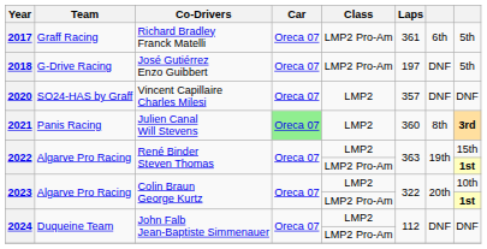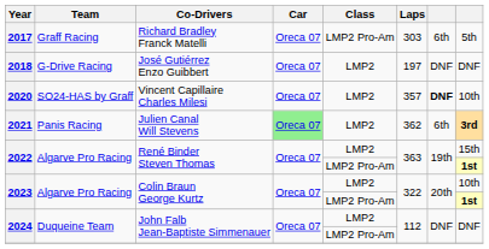 <table class="wikitable" style="text-align:center; font-size:90%">
 <tr>
 <th>Year</th>
 <th>Team</th>
 <th>Co-Drivers</th>
 <th>Car</th>
 <th>Class</th>
 <th>Laps</th>
 <th></th>
 <th></th>
 </tr>
 <tr>
 <th><a href='#'>2017</a></th>
 <td align="left"> <a href='#'>Graff Racing</a></td>
 <td align="left"> <a href='#'>Richard Bradley</a><br> Franck Matelli</td>
 <td align="left"><a href='#'>Oreca 07</a></td>
 <td>LMP2 Pro-Am</td>
-<td>361</td>
+<td>303</td>
 <td>6th</td>
 <td>5th</td>
 </tr>
 <tr>
 <th><a href='#'>2018</a></th>
 <td align="left"> <a href='#'>G-Drive Racing</a></td>
 <td align="left"> <a href='#'>José Gutiérrez</a><br> Enzo Guibbert</td>
 <td align="left"><a href='#'>Oreca 07</a></td>
-<td>LMP2 Pro-Am</td>
+<td>LMP2</td>
 <td>197</td>
 <td>DNF</td>
-<td>5th</td>
+<td>DNF</td>
 </tr>
 <tr>
 <th><a href='#'>2020</a></th>
 <td align="left"> <a href='#'>SO24-HAS by Graff</a></td>
 <td align="left"> Vincent Capillaire<br> <a href='#'>Charles Milesi</a></td>
 <td align="left"><a href='#'>Oreca 07</a></td>
 <td>LMP2</td>
 <td>357</td>
-<td>DNF</td>
-<td>DNF</td>
+<td><strong>DNF</strong></td>
+<td>10th</td>
 </tr>
 <tr>
 <th><a href='#'>2021</a></th>
 <td align="left"> <a href='#'>Panis Racing</a></td>
 <td align="left"> <a href='#'>Julien Canal</a><br> <a href='#'>Will Stevens</a></td>
 <td align="left" style="background: lightgreen;"><a href='#'>Oreca 07</a></td>
 <td>LMP2</td>
-<td>360</td>
-<td>8th</td>
+<td>362</td>
+<td>6th</td>
 <td style="background:#FFDF9F"><strong>3rd</strong></td>
 </tr>
 <tr>
 <th rowspan="2"><a href='#'>2022</a></th>
 <td align="left" rowspan="2"> <a href='#'>Algarve Pro Racing</a></td>
 <td align="left" rowspan="2"> <a href='#'>René Binder</a><br> <a href='#'>Steven Thomas</a></td>
 <td align="left" rowspan="2"><a href='#'>Oreca 07</a></td>
 <td>LMP2</td>
 <td rowspan="2">363</td>
 <td rowspan="2">19th</td>
 <td>15th</td>
 </tr>
 <tr>
 <td>LMP2 Pro-Am</td>
 <td style="background:#FFFFBF;"><strong>1st</strong></td>
 </tr>
 <tr>
 <th rowspan="2"><a href='#'>2023</a></th>
 <td align="left" rowspan="2"> <a href='#'>Algarve Pro Racing</a></td>
 <td align="left" rowspan="2"> <a href='#'>Colin Braun</a><br> <a href='#'>George Kurtz</a></td>
 <td align="left" rowspan="2"><a href='#'>Oreca 07</a></td>
 <td>LMP2</td>
 <td rowspan="2">322</td>
 <td rowspan="2">20th</td>
 <td>10th</td>
 </tr>
 <tr>
 <td>LMP2 Pro-Am</td>
 <td style="background:#FFFFBF;"><strong>1st</strong></td>
 </tr>
 <tr>
 <th rowspan="2"><a href='#'>2024</a></th>
 <td rowspan="2" align="left"> <a href='#'>Duqueine Team</a></td>
 <td rowspan="2" align="left"> <a href='#'>John Falb</a><br> <a href='#'>Jean-Baptiste Simmenauer</a></td>
 <td rowspan="2" align="left"><a href='#'>Oreca 07</a></td>
 <td>LMP2</td>
 <td rowspan="2">112</td>
 <td rowspan="2">DNF</td>
 <td rowspan="2">DNF</td>
 </tr>
 <tr>
 <td>LMP2 Pro-Am</td>
 </tr>
 <tr>
 </tr>
 </table>
